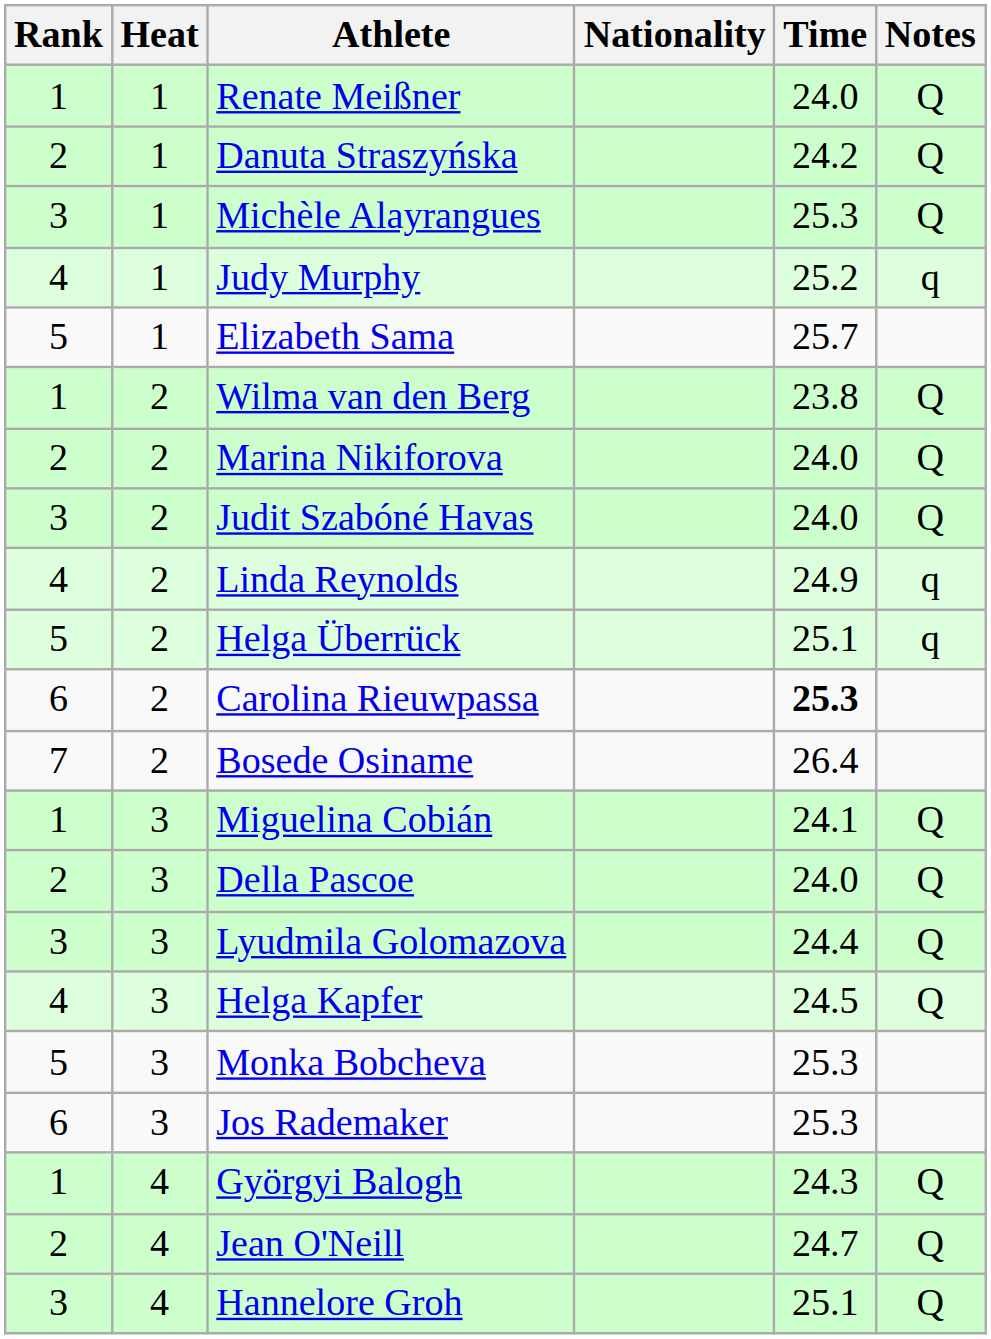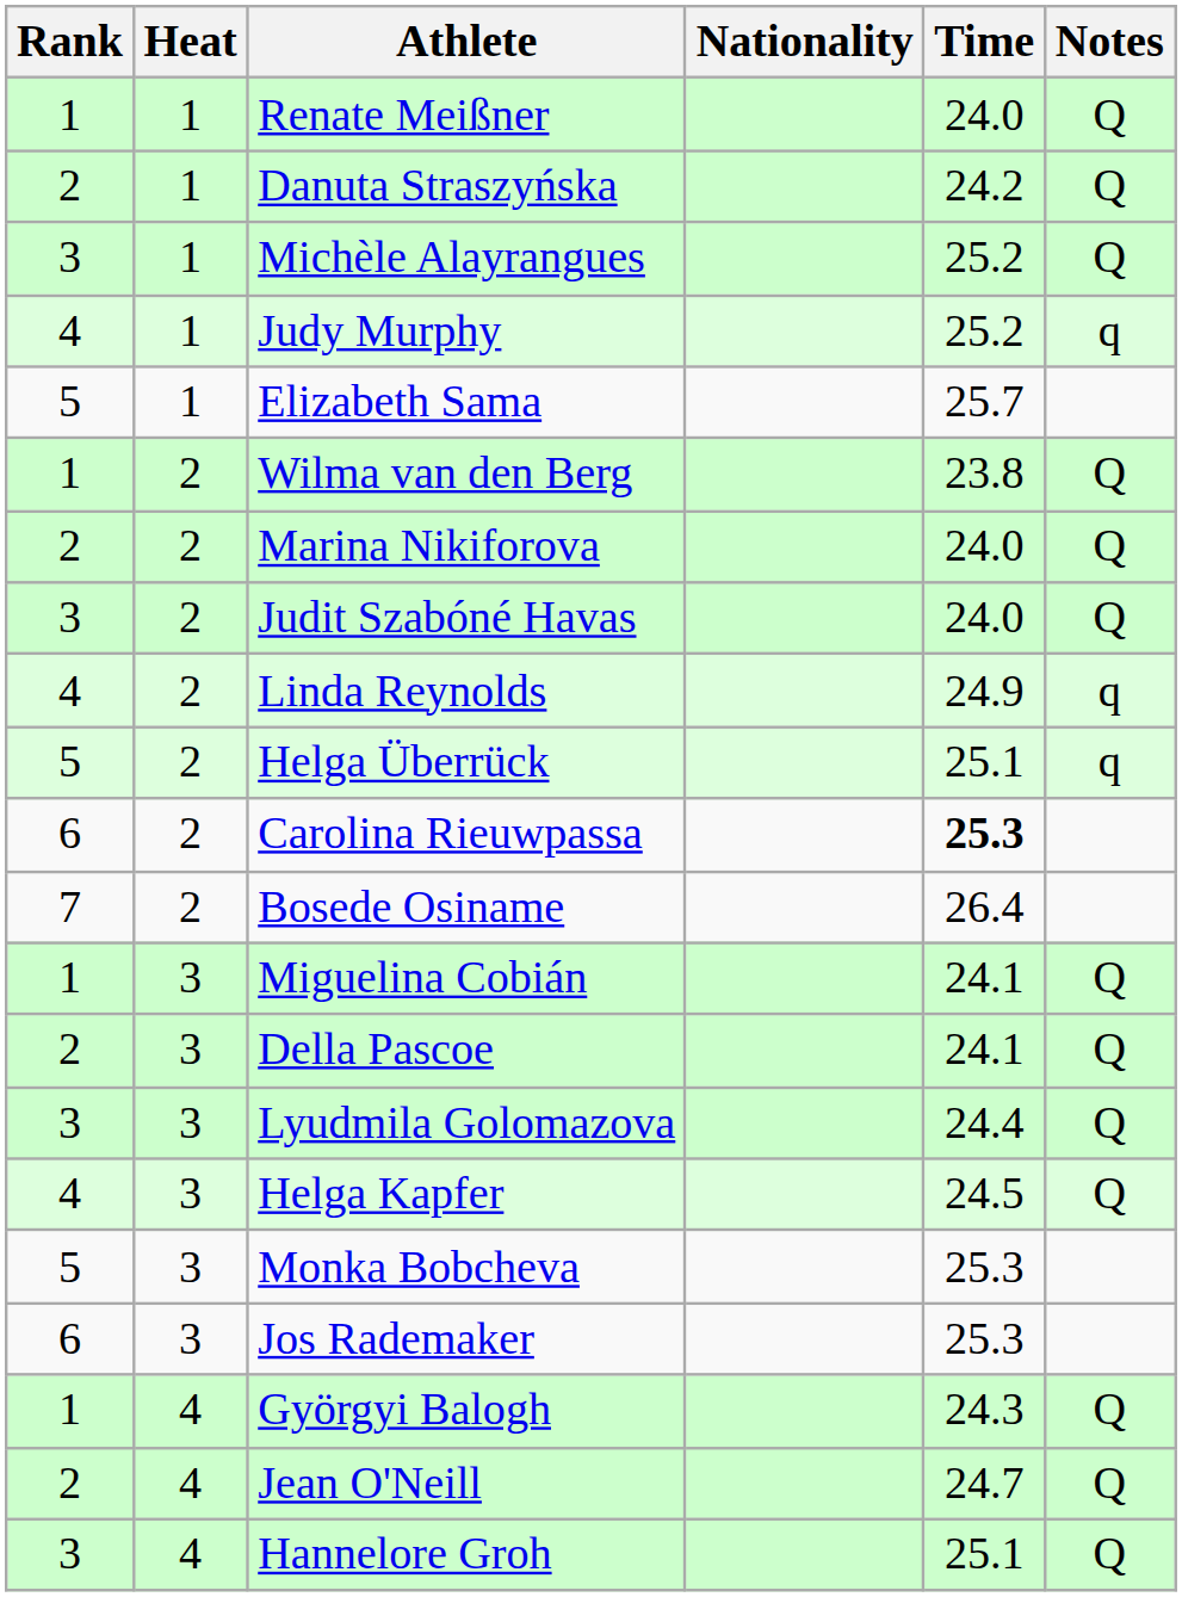 <table class="wikitable sortable" style="text-align:center">
 <tr>
 <th>Rank</th>
 <th>Heat</th>
 <th>Athlete</th>
 <th>Nationality</th>
 <th>Time</th>
 <th>Notes</th>
 </tr>
 <tr bgcolor=ccffcc>
 <td>1</td>
 <td>1</td>
 <td align=left><a href='#'>Renate Meißner</a></td>
 <td align=left></td>
 <td>24.0</td>
 <td>Q</td>
 </tr>
 <tr bgcolor=ccffcc>
 <td>2</td>
 <td>1</td>
 <td align=left><a href='#'>Danuta Straszyńska</a></td>
 <td align=left></td>
 <td>24.2</td>
 <td>Q</td>
 </tr>
 <tr bgcolor=ccffcc>
 <td>3</td>
 <td>1</td>
 <td align=left><a href='#'>Michèle Alayrangues</a></td>
 <td align=left></td>
-<td>25.3</td>
+<td>25.2</td>
 <td>Q</td>
 </tr>
 <tr bgcolor=ddffdd>
 <td>4</td>
 <td>1</td>
 <td align=left><a href='#'>Judy Murphy</a></td>
 <td align=left></td>
 <td>25.2</td>
 <td>q</td>
 </tr>
 <tr>
 <td>5</td>
 <td>1</td>
 <td align=left><a href='#'>Elizabeth Sama</a></td>
 <td align=left></td>
 <td>25.7</td>
 <td></td>
 </tr>
 <tr bgcolor=ccffcc>
 <td>1</td>
 <td>2</td>
 <td align=left><a href='#'>Wilma van den Berg</a></td>
 <td align=left></td>
 <td>23.8</td>
 <td>Q</td>
 </tr>
 <tr bgcolor=ccffcc>
 <td>2</td>
 <td>2</td>
 <td align=left><a href='#'>Marina Nikiforova</a></td>
 <td align=left></td>
 <td>24.0</td>
 <td>Q</td>
 </tr>
 <tr bgcolor=ccffcc>
 <td>3</td>
 <td>2</td>
 <td align=left><a href='#'>Judit Szabóné Havas</a></td>
 <td align=left></td>
 <td>24.0</td>
 <td>Q</td>
 </tr>
 <tr bgcolor=ddffdd>
 <td>4</td>
 <td>2</td>
 <td align=left><a href='#'>Linda Reynolds</a></td>
 <td align=left></td>
 <td>24.9</td>
 <td>q</td>
 </tr>
 <tr bgcolor=ddffdd>
 <td>5</td>
 <td>2</td>
 <td align=left><a href='#'>Helga Überrück</a></td>
 <td align=left></td>
 <td>25.1</td>
 <td>q</td>
 </tr>
 <tr>
 <td>6</td>
 <td>2</td>
 <td align=left><a href='#'>Carolina Rieuwpassa</a></td>
 <td align=left></td>
 <td><strong>25.3</strong></td>
 <td></td>
 </tr>
 <tr>
 <td>7</td>
 <td>2</td>
 <td align=left><a href='#'>Bosede Osiname</a></td>
 <td align=left></td>
 <td>26.4</td>
 <td></td>
 </tr>
 <tr bgcolor=ccffcc>
 <td>1</td>
 <td>3</td>
 <td align=left><a href='#'>Miguelina Cobián</a></td>
 <td align=left></td>
 <td>24.1</td>
 <td>Q</td>
 </tr>
 <tr bgcolor=ccffcc>
 <td>2</td>
 <td>3</td>
 <td align=left><a href='#'>Della Pascoe</a></td>
 <td align=left></td>
-<td>24.0</td>
+<td>24.1</td>
 <td>Q</td>
 </tr>
 <tr bgcolor=ccffcc>
 <td>3</td>
 <td>3</td>
 <td align=left><a href='#'>Lyudmila Golomazova</a></td>
 <td align=left></td>
 <td>24.4</td>
 <td>Q</td>
 </tr>
 <tr bgcolor=ddffdd>
 <td>4</td>
 <td>3</td>
 <td align=left><a href='#'>Helga Kapfer</a></td>
 <td align=left></td>
 <td>24.5</td>
 <td>Q</td>
 </tr>
 <tr>
 <td>5</td>
 <td>3</td>
 <td align=left><a href='#'>Monka Bobcheva</a></td>
 <td align=left></td>
 <td>25.3</td>
 <td></td>
 </tr>
 <tr>
 <td>6</td>
 <td>3</td>
 <td align=left><a href='#'>Jos Rademaker</a></td>
 <td align=left></td>
 <td>25.3</td>
 <td></td>
 </tr>
 <tr bgcolor=ccffcc>
 <td>1</td>
 <td>4</td>
 <td align=left><a href='#'>Györgyi Balogh</a></td>
 <td align=left></td>
 <td>24.3</td>
 <td>Q</td>
 </tr>
 <tr bgcolor=ccffcc>
 <td>2</td>
 <td>4</td>
 <td align=left><a href='#'>Jean O'Neill</a></td>
 <td align=left></td>
 <td>24.7</td>
 <td>Q</td>
 </tr>
 <tr bgcolor=ccffcc>
 <td>3</td>
 <td>4</td>
 <td align=left><a href='#'>Hannelore Groh</a></td>
 <td align=left></td>
 <td>25.1</td>
 <td>Q</td>
 </tr>
 </table>
